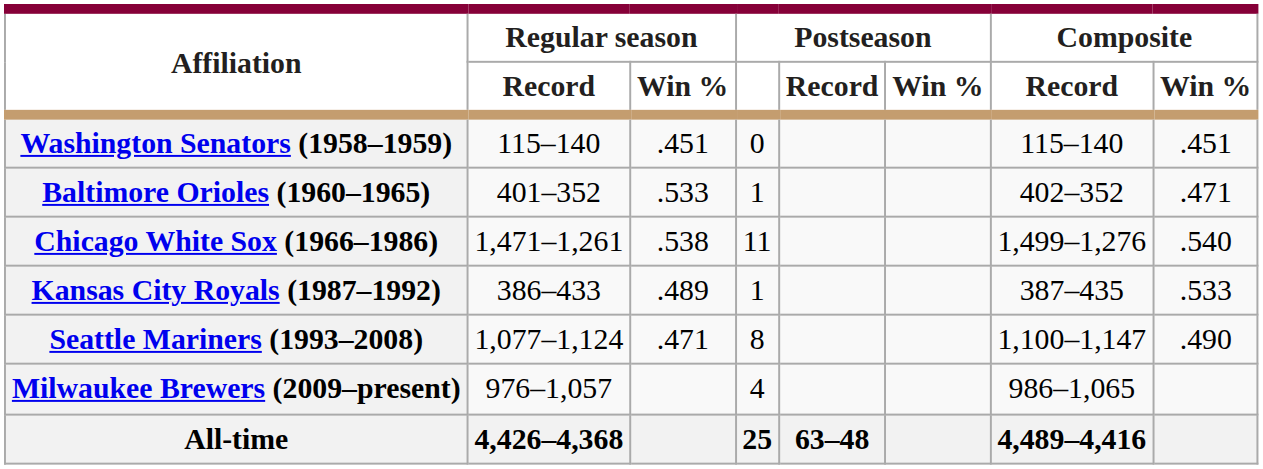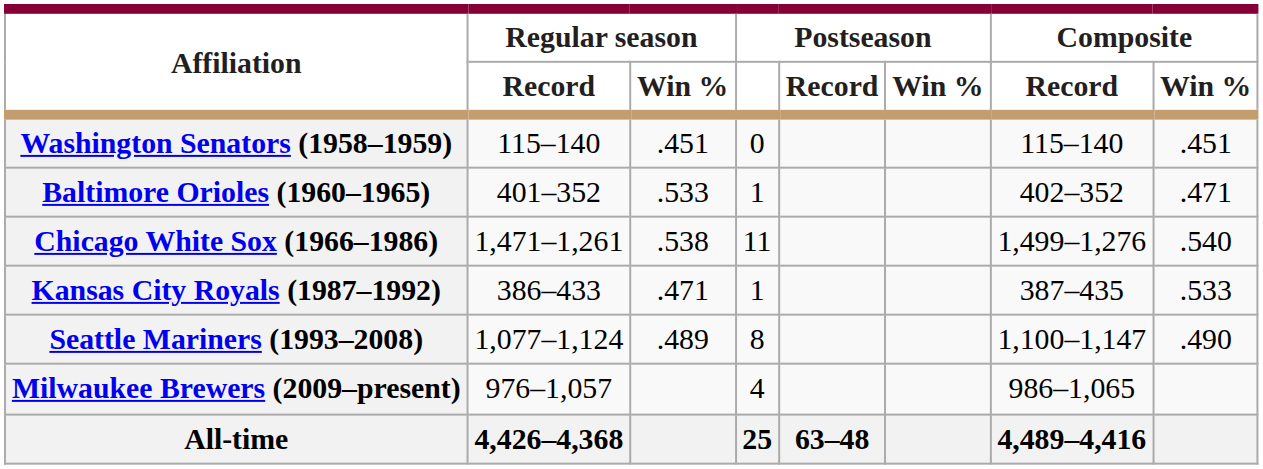 <table class="wikitable sortable plainrowheaders" style="font-size: 95%; text-align:center;">
 <tr>
 <th rowspan="2" scope="col" style="background-color:#ffffff; border-top:#860038 5px solid; border-bottom:#c49d6f 5px solid; color:#231f20">Affiliation</th>
 <th colspan="2" scope="col" style="background-color:#ffffff; border-top:#860038 5px solid; color:#231f20">Regular season</th>
 <th colspan="3" scope="col" style="background-color:#ffffff; border-top:#860038 5px solid; color:#231f20">Postseason</th>
 <th colspan="2" scope="col" style="background-color:#ffffff; border-top:#860038 5px solid; color:#231f20">Composite</th>
 </tr>
 <tr>
 <th scope="col" style="background-color:#ffffff; border-bottom:#c49d6f 5px solid; color:#231f20">Record</th>
 <th scope="col" style="background-color:#ffffff; border-bottom:#c49d6f 5px solid; color:#231f20">Win %</th>
 <th scope="col" style="background-color:#ffffff; border-bottom:#c49d6f 5px solid; color:#231f20"></th>
 <th scope="col" style="background-color:#ffffff; border-bottom:#c49d6f 5px solid; color:#231f20">Record</th>
 <th scope="col" style="background-color:#ffffff; border-bottom:#c49d6f 5px solid; color:#231f20">Win %</th>
 <th scope="col" style="background-color:#ffffff; border-bottom:#c49d6f 5px solid; color:#231f20">Record</th>
 <th scope="col" style="background-color:#ffffff; border-bottom:#c49d6f 5px solid; color:#231f20">Win %</th>
 </tr>
 <tr>
 <th scope="row"><a href='#'>Washington Senators</a> (1958–1959)</th>
 <td>115–140</td>
 <td>.451</td>
 <td>0</td>
 <td></td>
 <td></td>
 <td>115–140</td>
 <td>.451</td>
 </tr>
 <tr>
 <th scope="row"><a href='#'>Baltimore Orioles</a> (1960–1965)</th>
 <td>401–352</td>
 <td>.533</td>
 <td>1</td>
 <td></td>
 <td></td>
 <td>402–352</td>
 <td>.471</td>
 </tr>
 <tr>
 <th scope="row"><a href='#'>Chicago White Sox</a> (1966–1986)</th>
 <td>1,471–1,261</td>
 <td>.538</td>
 <td>11</td>
 <td></td>
 <td></td>
 <td>1,499–1,276</td>
 <td>.540</td>
 </tr>
 <tr>
 <th scope="row"><a href='#'>Kansas City Royals</a> (1987–1992)</th>
 <td>386–433</td>
-<td>.489</td>
+<td>.471</td>
 <td>1</td>
 <td></td>
 <td></td>
 <td>387–435</td>
 <td>.533</td>
 </tr>
 <tr>
 <th scope="row"><a href='#'>Seattle Mariners</a> (1993–2008)</th>
 <td>1,077–1,124</td>
-<td>.471</td>
+<td>.489</td>
 <td>8</td>
 <td></td>
 <td></td>
 <td>1,100–1,147</td>
 <td>.490</td>
 </tr>
 <tr>
 <th scope="row"><a href='#'>Milwaukee Brewers</a> (2009–present)</th>
 <td>976–1,057</td>
 <td></td>
 <td>4</td>
 <td></td>
 <td></td>
 <td>986–1,065</td>
 <td></td>
 </tr>
 <tr>
 <th scope="row"><strong>All-time</strong></th>
 <th>4,426–4,368</th>
 <th></th>
 <th>25</th>
 <th>63–48</th>
 <th></th>
 <th>4,489–4,416</th>
 <th></th>
 </tr>
 </table>
